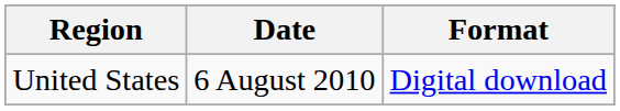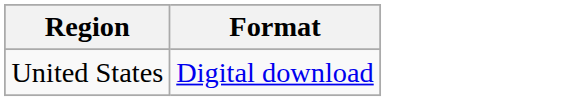 <table class=wikitable>
 <tr>
 <th>Region</th>
-<th>Date</th>
 <th>Format</th>
 </tr>
 <tr>
 <td>United States</td>
-<td>6 August 2010</td>
 <td><a href='#'>Digital download</a></td>
 </tr>
 </table>
